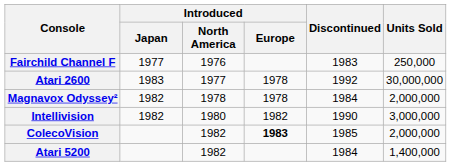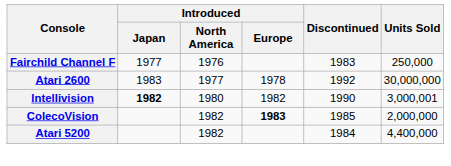 <table class="wikitable" style="margin: 1em auto 1em auto;">
 <tr>
 <th rowspan="2">Console</th>
 <th colspan="3">Introduced</th>
 <th rowspan="2">Discontinued</th>
 <th rowspan="2">Units Sold</th>
 </tr>
 <tr>
 <th style="width:5em;">Japan</th>
 <th style="width:5em;">North America</th>
 <th style="width:5em;">Europe</th>
 </tr>
 <tr style="text-align: center;">
 <th><a href='#'>Fairchild Channel F</a></th>
 <td>1977</td>
 <td>1976</td>
 <td></td>
 <td>1983</td>
 <td>250,000</td>
 </tr>
 <tr style="text-align: center;">
 <th><a href='#'>Atari 2600</a></th>
 <td>1983</td>
 <td>1977</td>
 <td>1978</td>
 <td>1992</td>
 <td>30,000,000</td>
 </tr>
 <tr style="text-align: center;">
-<th><a href='#'>Magnavox Odyssey²</a></th>
-<td>1982</td>
-<td>1978</td>
-<td>1978</td>
-<td>1984</td>
-<td>2,000,000</td>
-</tr>
-<tr style="text-align: center;">
 <th><a href='#'>Intellivision</a></th>
-<td>1982</td>
+<td><strong>1982</strong></td>
 <td>1980</td>
 <td>1982</td>
 <td>1990</td>
-<td>3,000,000</td>
+<td>3,000,001</td>
 </tr>
 <tr style="text-align: center;">
 <th><a href='#'>ColecoVision</a></th>
 <td></td>
 <td>1982</td>
 <td><strong>1983</strong></td>
 <td>1985</td>
 <td>2,000,000</td>
 </tr>
 <tr style="text-align: center;">
 <th><a href='#'>Atari 5200</a></th>
 <td></td>
 <td>1982</td>
 <td></td>
 <td>1984</td>
-<td>1,400,000</td>
+<td>4,400,000</td>
 </tr>
 </table>
